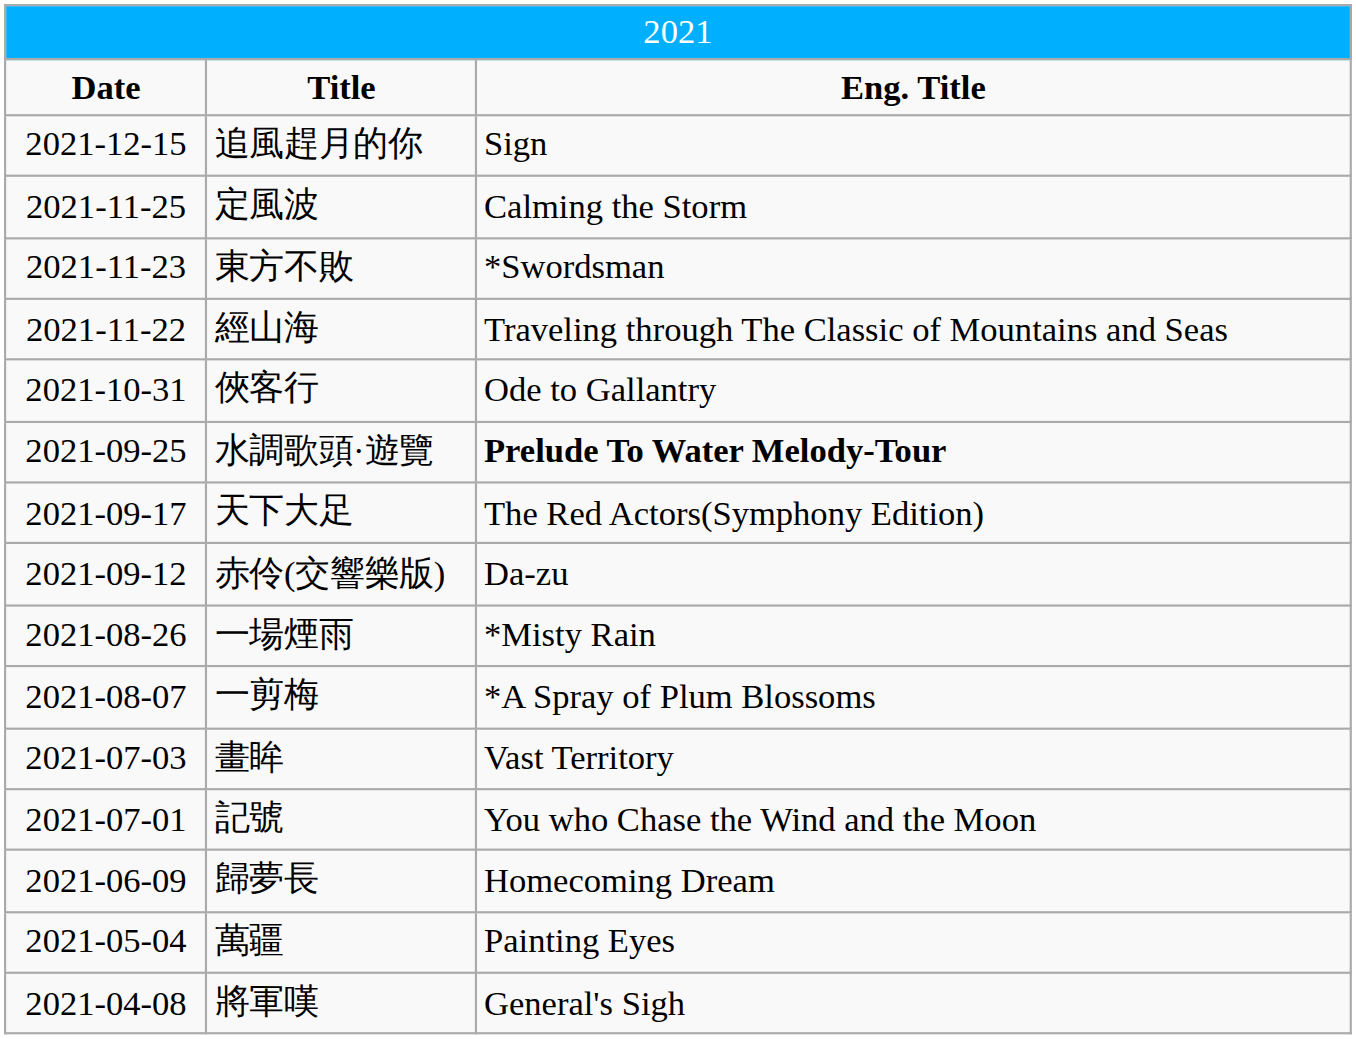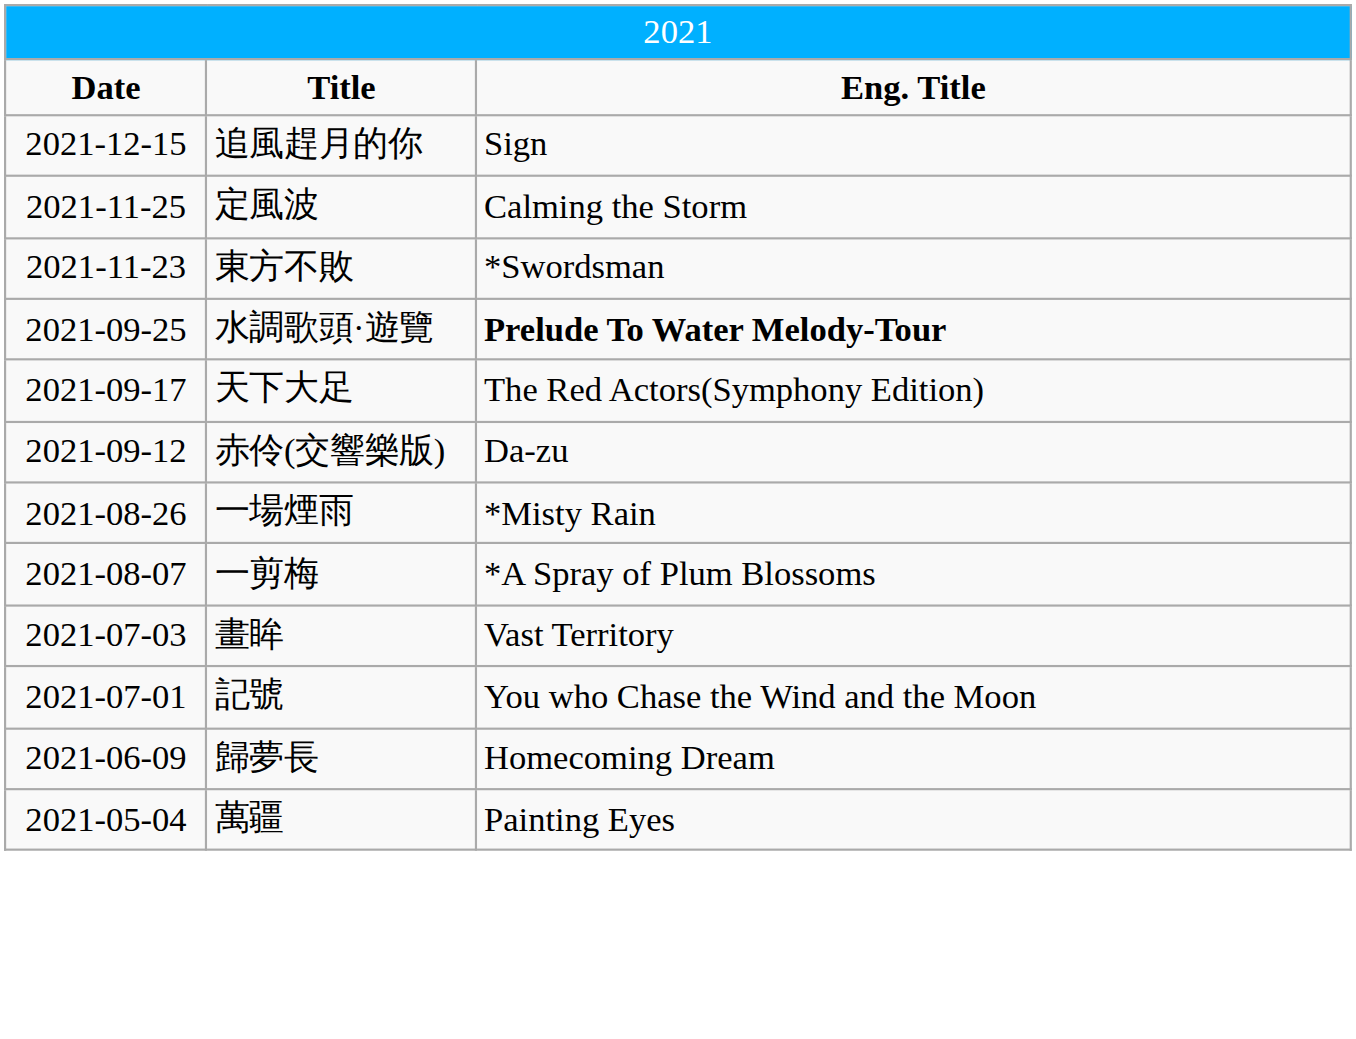 <table class="wikitable mw-collapsible mw-collapsed" width="100%" style="text-align:left">
 <tr style="background:#00B0FF; color:white ">
 <td colspan="3" align="center">2021</td>
 </tr>
 <tr>
 <td width="15%" align="center"><strong>Date</strong></td>
 <td width="20%" align="center"><strong>Title</strong></td>
 <td align="center"><strong>Eng. Title</strong></td>
 </tr>
 <tr>
 <td align="center">2021-12-15</td>
 <td>追風趕月的你</td>
 <td>Sign</td>
 </tr>
 <tr>
 <td align="center">2021-11-25</td>
 <td>定風波</td>
 <td>Calming the Storm</td>
 </tr>
 <tr>
 <td align="center">2021-11-23</td>
 <td>東方不敗</td>
 <td>*Swordsman</td>
-</tr>
-<tr>
-<td align="center">2021-11-22</td>
-<td>經山海</td>
-<td>Traveling through The Classic of Mountains and Seas</td>
-</tr>
-<tr>
-<td align="center">2021-10-31</td>
-<td>俠客行</td>
-<td>Ode to Gallantry</td>
 </tr>
 <tr>
 <td align="center">2021-09-25</td>
 <td>水調歌頭·遊覽</td>
 <td><strong>Prelude To Water Melody-Tour</strong></td>
 </tr>
 <tr>
 <td align="center">2021-09-17</td>
 <td>天下大足</td>
 <td>The Red Actors(Symphony Edition)</td>
 </tr>
 <tr>
 <td align="center">2021-09-12</td>
 <td>赤伶(交響樂版)</td>
 <td>Da-zu</td>
 </tr>
 <tr>
 <td align="center">2021-08-26</td>
 <td>一場煙雨</td>
 <td>*Misty Rain</td>
 </tr>
 <tr>
 <td align="center">2021-08-07</td>
 <td>一剪梅</td>
 <td>*A Spray of Plum Blossoms</td>
 </tr>
 <tr>
 <td align="center">2021-07-03</td>
 <td>畫眸</td>
 <td>Vast Territory</td>
 </tr>
 <tr>
 <td align="center">2021-07-01</td>
 <td>記號</td>
 <td>You who Chase the Wind and the Moon</td>
 </tr>
 <tr>
 <td align="center">2021-06-09</td>
 <td>歸夢長</td>
 <td>Homecoming Dream</td>
 </tr>
 <tr>
 <td align="center">2021-05-04</td>
 <td>萬疆</td>
 <td>Painting Eyes</td>
 </tr>
-<tr>
-<td align="center">2021-04-08</td>
-<td>將軍嘆</td>
-<td>General's Sigh</td>
-</tr>
 </table>
